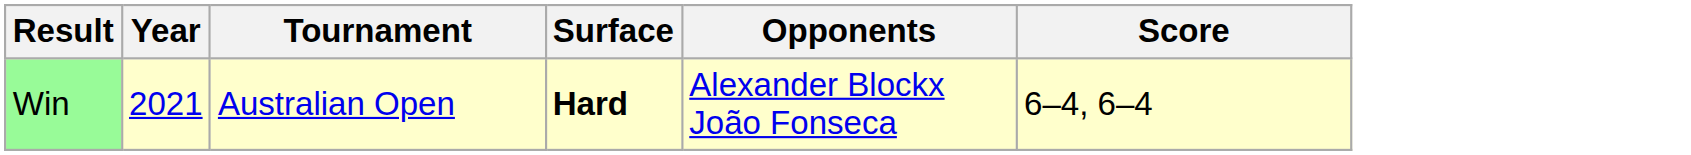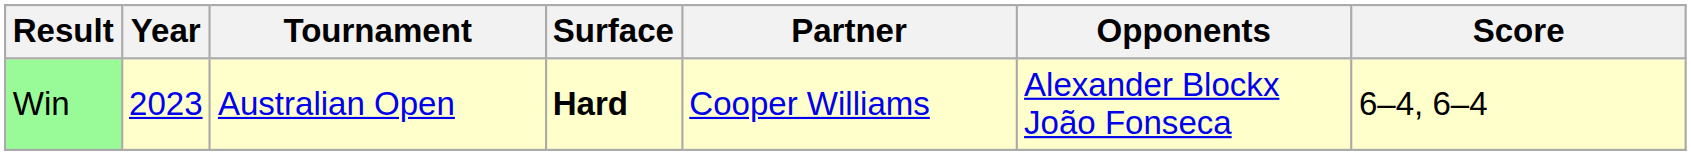 <table class="wikitable" style=font-size:97%>
 <tr>
 <th>Result</th>
 <th>Year</th>
 <th width=150>Tournament</th>
 <th>Surface</th>
+<th width=150>Partner</th>
 <th width=150>Opponents</th>
 <th width=150>Score</th>
 </tr>
 <tr style="background:#ffc;">
 <td bgcolor=98fb98>Win</td>
-<td><a href='#'>2021</a></td>
+<td><a href='#'>2023</a></td>
 <td><a href='#'>Australian Open</a></td>
 <td><strong>Hard</strong></td>
+<td> <a href='#'>Cooper Williams</a></td>
 <td> <a href='#'>Alexander Blockx</a><br> <a href='#'>João Fonseca</a></td>
 <td>6–4, 6–4</td>
 </tr>
 </table>
